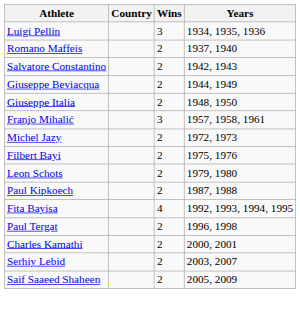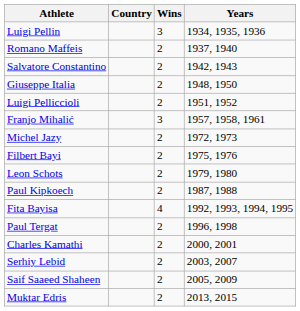 <table class="wikitable sortable">
 <tr>
 <th>Athlete</th>
 <th>Country</th>
 <th>Wins</th>
 <th>Years</th>
 </tr>
 <tr>
 <td><a href='#'>Luigi Pellin</a></td>
 <td></td>
 <td>3</td>
 <td>1934, 1935, 1936</td>
 </tr>
 <tr>
 <td><a href='#'>Romano Maffeis</a></td>
 <td></td>
 <td>2</td>
 <td>1937, 1940</td>
 </tr>
 <tr>
 <td><a href='#'>Salvatore Constantino</a></td>
 <td></td>
 <td>2</td>
 <td>1942, 1943</td>
 </tr>
 <tr>
-<td><a href='#'>Giuseppe Beviacqua</a></td>
-<td></td>
-<td>2</td>
-<td>1944, 1949</td>
-</tr>
-<tr>
 <td><a href='#'>Giuseppe Italia</a></td>
 <td></td>
 <td>2</td>
 <td>1948, 1950</td>
+</tr>
+<tr>
+<td><a href='#'>Luigi Pelliccioli</a></td>
+<td></td>
+<td>2</td>
+<td>1951, 1952</td>
 </tr>
 <tr>
 <td><a href='#'>Franjo Mihalić</a></td>
 <td></td>
 <td>3</td>
 <td>1957, 1958, 1961</td>
 </tr>
 <tr>
 <td><a href='#'>Michel Jazy</a></td>
 <td></td>
 <td>2</td>
 <td>1972, 1973</td>
 </tr>
 <tr>
 <td><a href='#'>Filbert Bayi</a></td>
 <td></td>
 <td>2</td>
 <td>1975, 1976</td>
 </tr>
 <tr>
 <td><a href='#'>Leon Schots</a></td>
 <td></td>
 <td>2</td>
 <td>1979, 1980</td>
 </tr>
 <tr>
 <td><a href='#'>Paul Kipkoech</a></td>
 <td></td>
 <td>2</td>
 <td>1987, 1988</td>
 </tr>
 <tr>
 <td><a href='#'>Fita Bayisa</a></td>
 <td></td>
 <td>4</td>
 <td>1992, 1993, 1994, 1995</td>
 </tr>
 <tr>
 <td><a href='#'>Paul Tergat</a></td>
 <td></td>
 <td>2</td>
 <td>1996, 1998</td>
 </tr>
 <tr>
 <td><a href='#'>Charles Kamathi</a></td>
 <td></td>
 <td>2</td>
 <td>2000, 2001</td>
 </tr>
 <tr>
 <td><a href='#'>Serhiy Lebid</a></td>
 <td></td>
 <td>2</td>
 <td>2003, 2007</td>
 </tr>
 <tr>
 <td><a href='#'>Saif Saaeed Shaheen</a></td>
 <td></td>
 <td>2</td>
 <td>2005, 2009</td>
 </tr>
+<tr>
+<td><a href='#'>Muktar Edris</a></td>
+<td></td>
+<td>2</td>
+<td>2013, 2015</td>
+</tr>
 </table>
